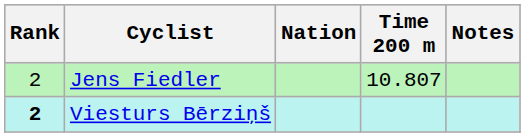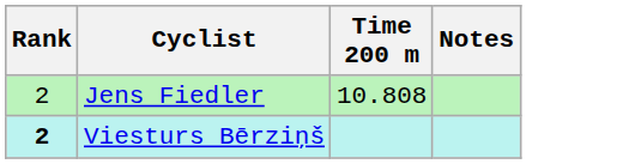 <table class="wikitable sortable" style="text-align:center">
 <tr>
 <th>Rank</th>
 <th>Cyclist</th>
-<th>Nation</th>
 <th>Time<br>200 m</th>
 <th>Notes</th>
 </tr>
 <tr bgcolor=bbf3bb>
 <td>2</td>
 <td align=left><a href='#'>Jens Fiedler</a></td>
-<td align=left></td>
-<td>10.807</td>
+<td>10.808</td>
 <td></td>
 </tr>
 <tr bgcolor=bbf3f>
 <td><strong>2</strong></td>
 <td align=left><a href='#'>Viesturs Bērziņš</a></td>
-<td align=left></td>
 <td></td>
 <td></td>
 </tr>
 </table>
